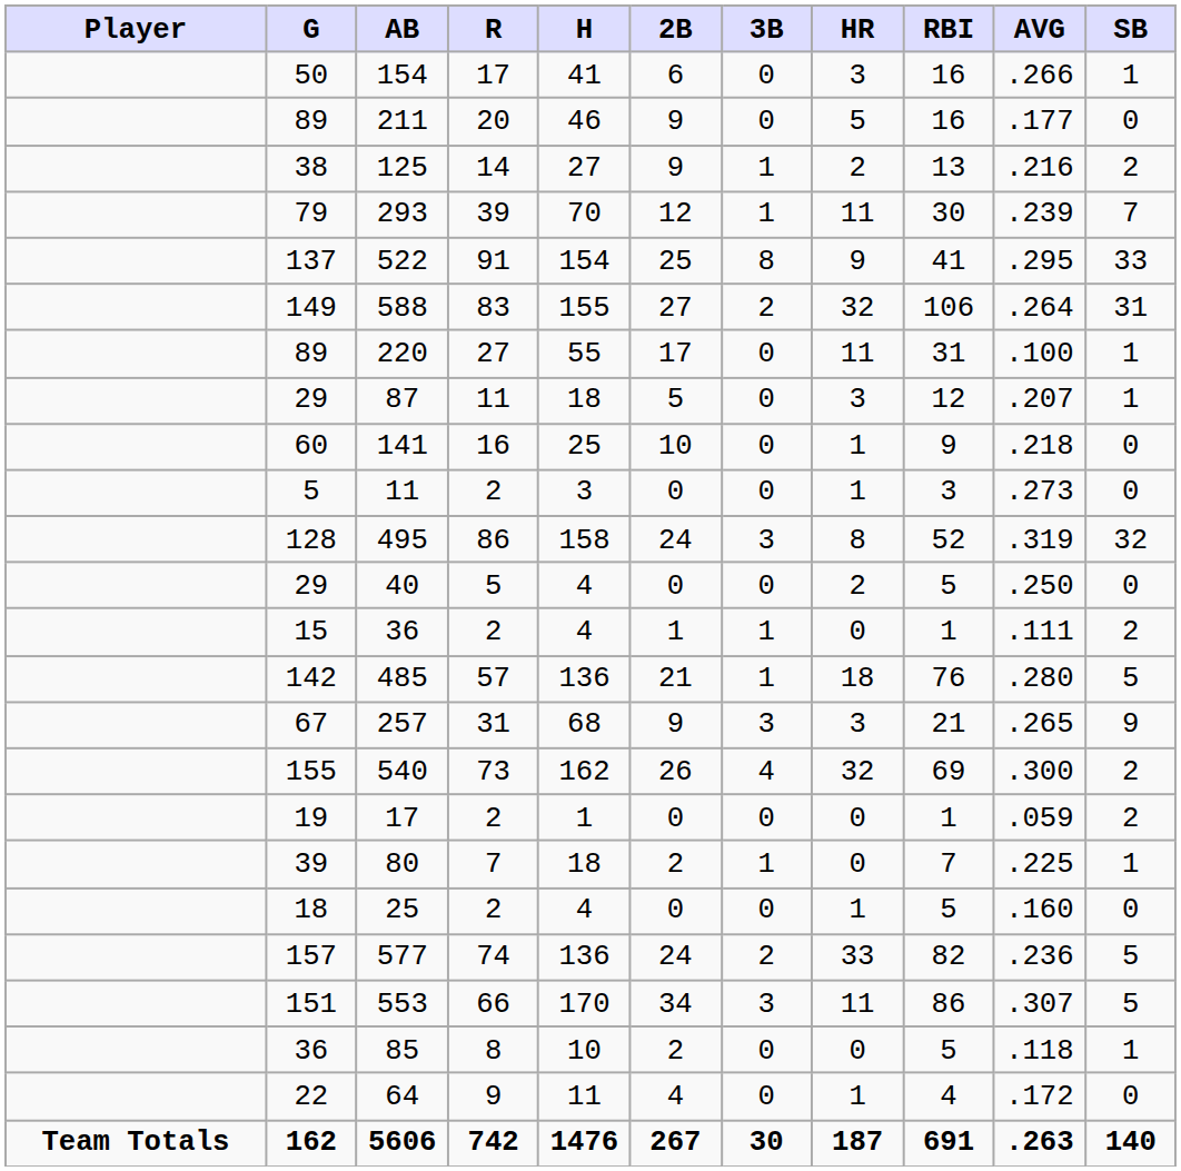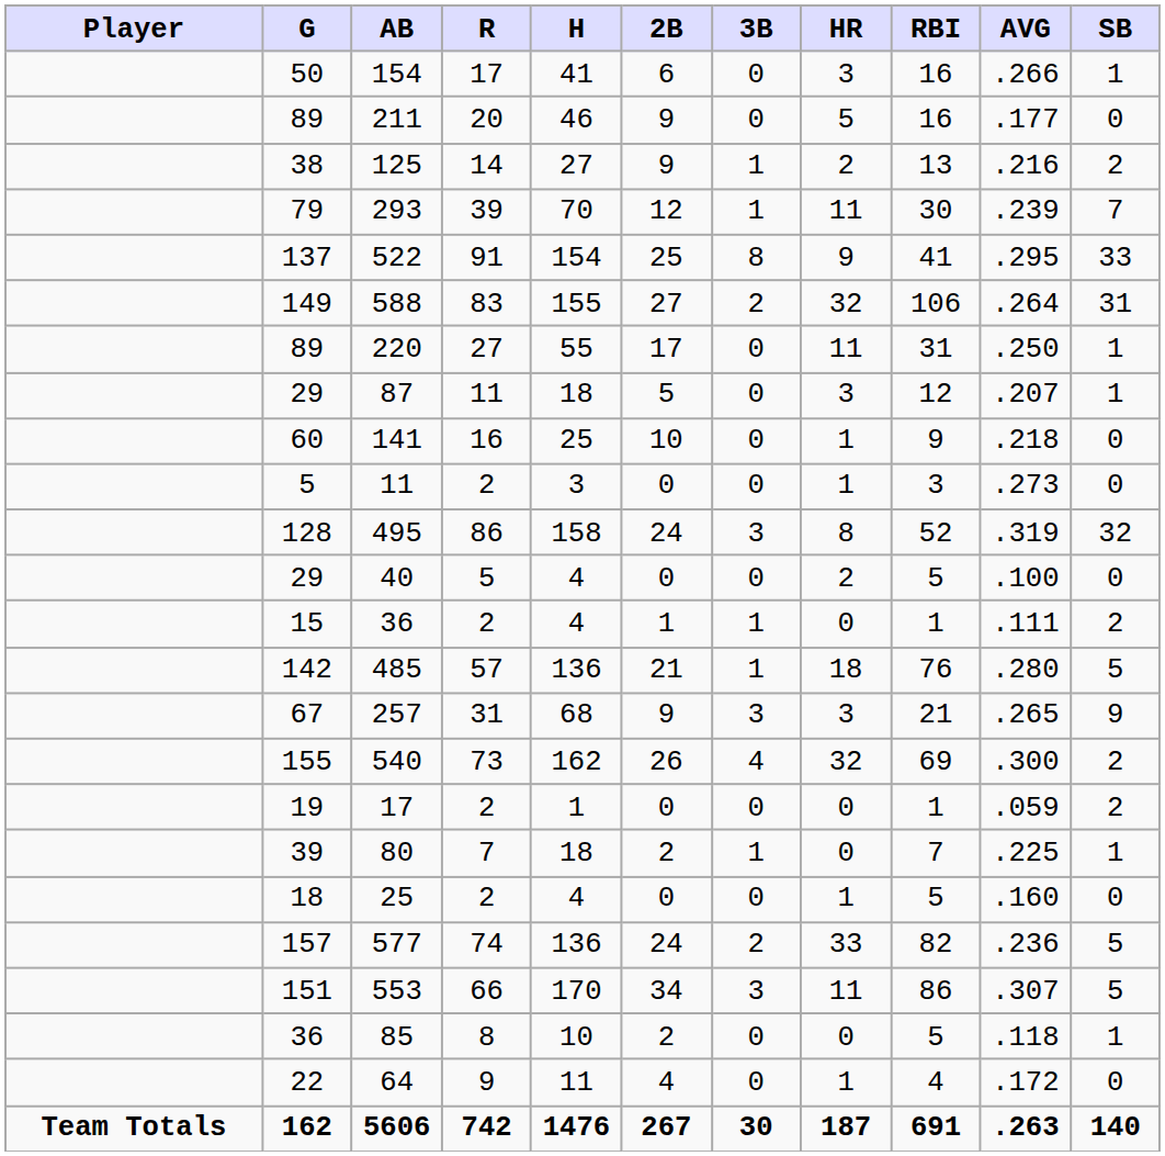 <table class="wikitable" style="text-align:center;">
 <tr>
 <th style="background:#ddf; width:20%;"><strong>Player</strong></th>
 <th style="background:#ddf; width:7%;"><strong>G</strong></th>
 <th style="background:#ddf; width:7%;"><strong>AB</strong></th>
 <th style="background:#ddf; width:7%;"><strong>R</strong></th>
 <th style="background:#ddf; width:7%;"><strong>H</strong></th>
 <th style="background:#ddf; width:7%;"><strong>2B</strong></th>
 <th style="background:#ddf; width:7%;"><strong>3B</strong></th>
 <th style="background:#ddf; width:7%;"><strong>HR</strong></th>
 <th style="background:#ddf; width:7%;"><strong>RBI</strong></th>
 <th style="background:#ddf; width:7%;"><strong>AVG</strong></th>
 <th style="background:#ddf; width:7%;"><strong>SB</strong></th>
 </tr>
 <tr>
 <td align=left></td>
 <td>50</td>
 <td>154</td>
 <td>17</td>
 <td>41</td>
 <td>6</td>
 <td>0</td>
 <td>3</td>
 <td>16</td>
 <td>.266</td>
 <td>1</td>
 </tr>
 <tr>
 <td align=left></td>
 <td>89</td>
 <td>211</td>
 <td>20</td>
 <td>46</td>
 <td>9</td>
 <td>0</td>
 <td>5</td>
 <td>16</td>
 <td>.177</td>
 <td>0</td>
 </tr>
 <tr>
 <td align=left></td>
 <td>38</td>
 <td>125</td>
 <td>14</td>
 <td>27</td>
 <td>9</td>
 <td>1</td>
 <td>2</td>
 <td>13</td>
 <td>.216</td>
 <td>2</td>
 </tr>
 <tr>
 <td align=left></td>
 <td>79</td>
 <td>293</td>
 <td>39</td>
 <td>70</td>
 <td>12</td>
 <td>1</td>
 <td>11</td>
 <td>30</td>
 <td>.239</td>
 <td>7</td>
 </tr>
 <tr>
 <td align=left></td>
 <td>137</td>
 <td>522</td>
 <td>91</td>
 <td>154</td>
 <td>25</td>
 <td>8</td>
 <td>9</td>
 <td>41</td>
 <td>.295</td>
 <td>33</td>
 </tr>
 <tr>
 <td align=left></td>
 <td>149</td>
 <td>588</td>
 <td>83</td>
 <td>155</td>
 <td>27</td>
 <td>2</td>
 <td>32</td>
 <td>106</td>
 <td>.264</td>
 <td>31</td>
 </tr>
 <tr>
 <td align=left></td>
 <td>89</td>
 <td>220</td>
 <td>27</td>
 <td>55</td>
 <td>17</td>
 <td>0</td>
 <td>11</td>
 <td>31</td>
-<td>.100</td>
+<td>.250</td>
 <td>1</td>
 </tr>
 <tr>
 <td align=left></td>
 <td>29</td>
 <td>87</td>
 <td>11</td>
 <td>18</td>
 <td>5</td>
 <td>0</td>
 <td>3</td>
 <td>12</td>
 <td>.207</td>
 <td>1</td>
 </tr>
 <tr>
 <td align=left></td>
 <td>60</td>
 <td>141</td>
 <td>16</td>
 <td>25</td>
 <td>10</td>
 <td>0</td>
 <td>1</td>
 <td>9</td>
 <td>.218</td>
 <td>0</td>
 </tr>
 <tr>
 <td align=left></td>
 <td>5</td>
 <td>11</td>
 <td>2</td>
 <td>3</td>
 <td>0</td>
 <td>0</td>
 <td>1</td>
 <td>3</td>
 <td>.273</td>
 <td>0</td>
 </tr>
 <tr>
 <td align=left></td>
 <td>128</td>
 <td>495</td>
 <td>86</td>
 <td>158</td>
 <td>24</td>
 <td>3</td>
 <td>8</td>
 <td>52</td>
 <td>.319</td>
 <td>32</td>
 </tr>
 <tr>
 <td align=left></td>
 <td>29</td>
 <td>40</td>
 <td>5</td>
 <td>4</td>
 <td>0</td>
 <td>0</td>
 <td>2</td>
 <td>5</td>
-<td>.250</td>
+<td>.100</td>
 <td>0</td>
 </tr>
 <tr>
 <td align=left></td>
 <td>15</td>
 <td>36</td>
 <td>2</td>
 <td>4</td>
 <td>1</td>
 <td>1</td>
 <td>0</td>
 <td>1</td>
 <td>.111</td>
 <td>2</td>
 </tr>
 <tr>
 <td align=left></td>
 <td>142</td>
 <td>485</td>
 <td>57</td>
 <td>136</td>
 <td>21</td>
 <td>1</td>
 <td>18</td>
 <td>76</td>
 <td>.280</td>
 <td>5</td>
 </tr>
 <tr>
 <td align=left></td>
 <td>67</td>
 <td>257</td>
 <td>31</td>
 <td>68</td>
 <td>9</td>
 <td>3</td>
 <td>3</td>
 <td>21</td>
 <td>.265</td>
 <td>9</td>
 </tr>
 <tr>
 <td align=left></td>
 <td>155</td>
 <td>540</td>
 <td>73</td>
 <td>162</td>
 <td>26</td>
 <td>4</td>
 <td>32</td>
 <td>69</td>
 <td>.300</td>
 <td>2</td>
 </tr>
 <tr>
 <td align=left></td>
 <td>19</td>
 <td>17</td>
 <td>2</td>
 <td>1</td>
 <td>0</td>
 <td>0</td>
 <td>0</td>
 <td>1</td>
 <td>.059</td>
 <td>2</td>
 </tr>
 <tr>
 <td align=left></td>
 <td>39</td>
 <td>80</td>
 <td>7</td>
 <td>18</td>
 <td>2</td>
 <td>1</td>
 <td>0</td>
 <td>7</td>
 <td>.225</td>
 <td>1</td>
 </tr>
 <tr>
 <td align=left></td>
 <td>18</td>
 <td>25</td>
 <td>2</td>
 <td>4</td>
 <td>0</td>
 <td>0</td>
 <td>1</td>
 <td>5</td>
 <td>.160</td>
 <td>0</td>
 </tr>
 <tr>
 <td align=left></td>
 <td>157</td>
 <td>577</td>
 <td>74</td>
 <td>136</td>
 <td>24</td>
 <td>2</td>
 <td>33</td>
 <td>82</td>
 <td>.236</td>
 <td>5</td>
 </tr>
 <tr>
 <td align=left></td>
 <td>151</td>
 <td>553</td>
 <td>66</td>
 <td>170</td>
 <td>34</td>
 <td>3</td>
 <td>11</td>
 <td>86</td>
 <td>.307</td>
 <td>5</td>
 </tr>
 <tr>
 <td align=left></td>
 <td>36</td>
 <td>85</td>
 <td>8</td>
 <td>10</td>
 <td>2</td>
 <td>0</td>
 <td>0</td>
 <td>5</td>
 <td>.118</td>
 <td>1</td>
 </tr>
 <tr>
 <td align=left></td>
 <td>22</td>
 <td>64</td>
 <td>9</td>
 <td>11</td>
 <td>4</td>
 <td>0</td>
 <td>1</td>
 <td>4</td>
 <td>.172</td>
 <td>0</td>
 </tr>
 <tr class="sortbottom">
 <td><strong>Team Totals</strong></td>
 <td><strong>162</strong></td>
 <td><strong>5606</strong></td>
 <td><strong>742</strong></td>
 <td><strong>1476</strong></td>
 <td><strong>267</strong></td>
 <td><strong>30</strong></td>
 <td><strong>187</strong></td>
 <td><strong>691</strong></td>
 <td><strong>.263</strong></td>
 <td><strong>140</strong></td>
 </tr>
 </table>
